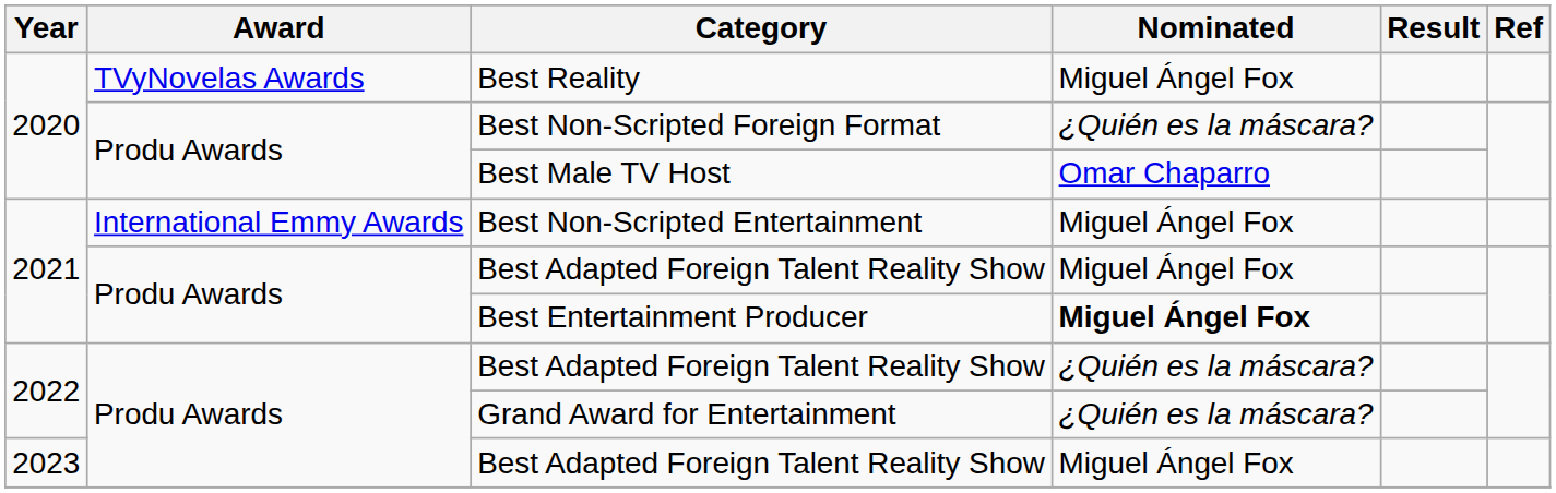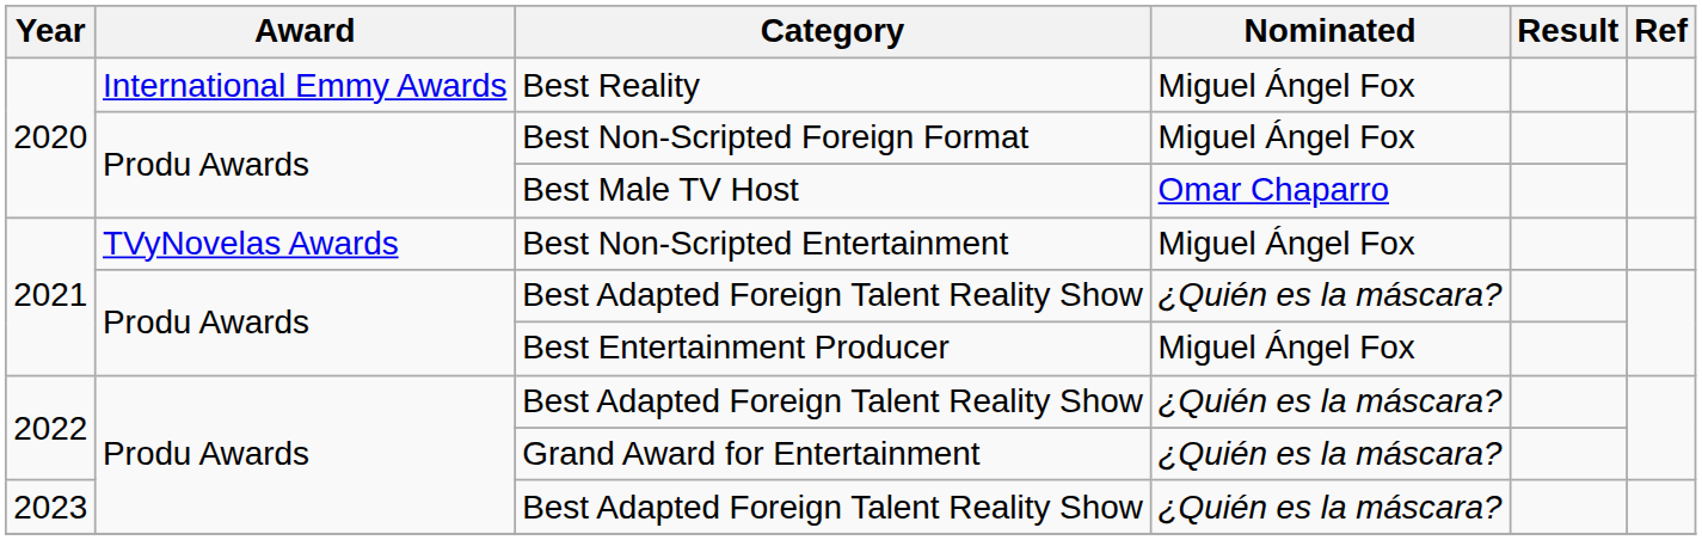 <table class="wikitable plainrowheaders">
 <tr>
 <th scope="col">Year</th>
 <th scope="col">Award</th>
 <th scope="col">Category</th>
 <th scope="col">Nominated</th>
 <th scope="col">Result</th>
 <th scope="col">Ref</th>
 </tr>
 <tr>
 <td rowspan="3">2020</td>
-<td><a href='#'>TVyNovelas Awards</a></td>
+<td><a href='#'>International Emmy Awards</a></td>
 <td>Best Reality</td>
 <td>Miguel Ángel Fox</td>
 <td></td>
 <td align="center"></td>
 </tr>
 <tr>
 <td rowspan="2">Produ Awards</td>
 <td>Best Non-Scripted Foreign Format</td>
-<td><em>¿Quién es la máscara?</em></td>
+<td>Miguel Ángel Fox</td>
 <td></td>
 <td align="center" rowspan="2"></td>
 </tr>
 <tr>
 <td>Best Male TV Host</td>
 <td><a href='#'>Omar Chaparro</a></td>
 <td></td>
 </tr>
 <tr>
 <td rowspan="3">2021</td>
-<td><a href='#'>International Emmy Awards</a></td>
+<td><a href='#'>TVyNovelas Awards</a></td>
 <td>Best Non-Scripted Entertainment</td>
 <td>Miguel Ángel Fox</td>
 <td></td>
 <td align="center"></td>
 </tr>
 <tr>
 <td rowspan="2">Produ Awards</td>
 <td>Best Adapted Foreign Talent Reality Show</td>
-<td>Miguel Ángel Fox</td>
+<td><em>¿Quién es la máscara?</em></td>
 <td></td>
 <td align="center" rowspan="2"></td>
 </tr>
 <tr>
 <td>Best Entertainment Producer</td>
-<td><strong>Miguel Ángel Fox</strong></td>
+<td>Miguel Ángel Fox</td>
 <td></td>
 </tr>
 <tr>
 <td rowspan="2">2022</td>
 <td rowspan="3">Produ Awards</td>
 <td>Best Adapted Foreign Talent Reality Show</td>
 <td><em>¿Quién es la máscara?</em></td>
 <td></td>
 <td align="center" rowspan="2"></td>
 </tr>
 <tr>
 <td>Grand Award for Entertainment</td>
 <td><em>¿Quién es la máscara?</em></td>
 <td></td>
 </tr>
 <tr>
 <td>2023</td>
 <td>Best Adapted Foreign Talent Reality Show</td>
-<td>Miguel Ángel Fox</td>
+<td><em>¿Quién es la máscara?</em></td>
 <td></td>
 <td align="center"></td>
 </tr>
 <tr>
 </tr>
 </table>
